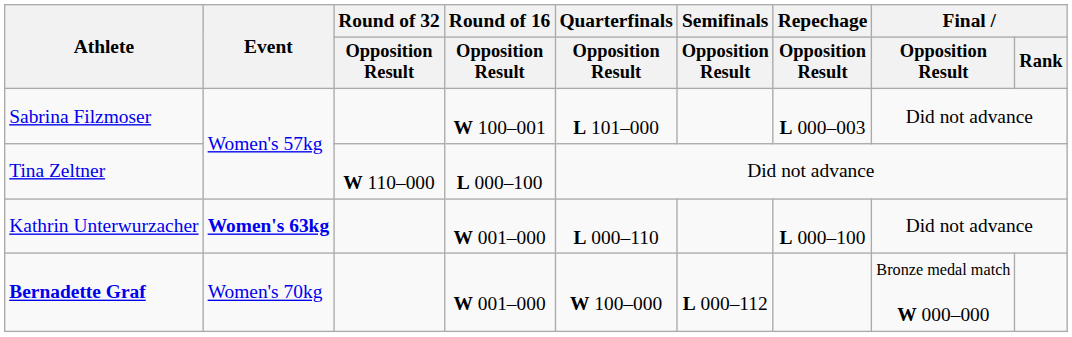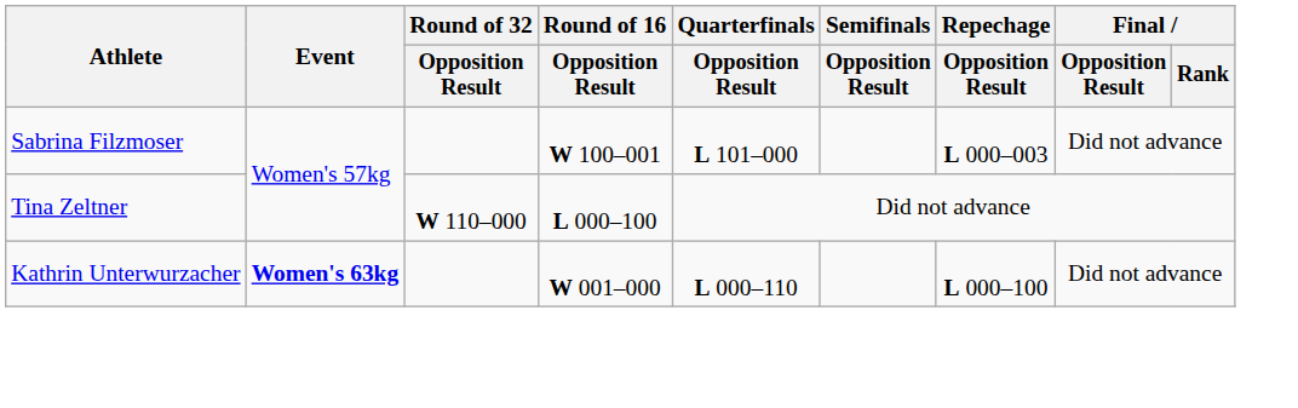 <table class="wikitable" style="font-size:90%">
 <tr>
 <th rowspan="2">Athlete</th>
 <th rowspan="2">Event</th>
 <th>Round of 32</th>
 <th>Round of 16</th>
 <th>Quarterfinals</th>
 <th>Semifinals</th>
 <th>Repechage</th>
 <th colspan=2>Final / </th>
 </tr>
 <tr style="font-size:95%">
 <th>Opposition<br>Result</th>
 <th>Opposition<br>Result</th>
 <th>Opposition<br>Result</th>
 <th>Opposition<br>Result</th>
 <th>Opposition<br>Result</th>
 <th>Opposition<br>Result</th>
 <th>Rank</th>
 </tr>
 <tr align=center>
 <td align=left><a href='#'>Sabrina Filzmoser</a></td>
 <td align=left rowspan=2><a href='#'>Women's 57kg</a></td>
 <td></td>
 <td><br><strong>W</strong> 100–001</td>
 <td><br><strong>L</strong> 101–000</td>
 <td></td>
 <td><br><strong>L</strong> 000–003</td>
 <td colspan=2>Did not advance</td>
 </tr>
 <tr align=center>
 <td align=left><a href='#'>Tina Zeltner</a></td>
 <td><br><strong>W</strong> 110–000</td>
 <td><br><strong>L</strong> 000–100</td>
 <td colspan=5>Did not advance</td>
 </tr>
 <tr align=center>
 <td align=left><a href='#'>Kathrin Unterwurzacher</a></td>
 <td align=left><strong><a href='#'>Women's 63kg</a></strong></td>
 <td></td>
 <td><br><strong>W</strong> 001–000</td>
 <td><br><strong>L</strong> 000–110</td>
 <td></td>
 <td><br><strong>L</strong> 000–100</td>
 <td colspan=2>Did not advance</td>
 </tr>
-<tr align=center>
-<td align=left><strong><a href='#'>Bernadette Graf</a></strong></td>
-<td align=left><a href='#'>Women's 70kg</a></td>
-<td></td>
-<td><br><strong>W</strong> 001–000</td>
-<td><br><strong>W</strong> 100–000</td>
-<td><br><strong>L</strong> 000–112</td>
-<td></td>
-<td><small>Bronze medal match</small><br><br><strong>W</strong> 000–000</td>
-<td></td>
-</tr>
 </table>
